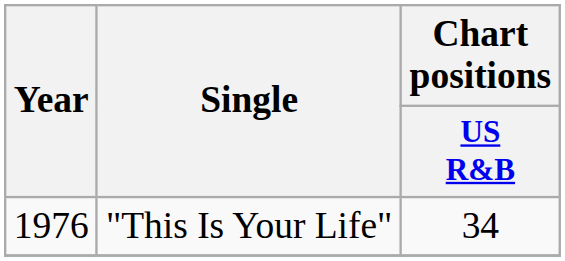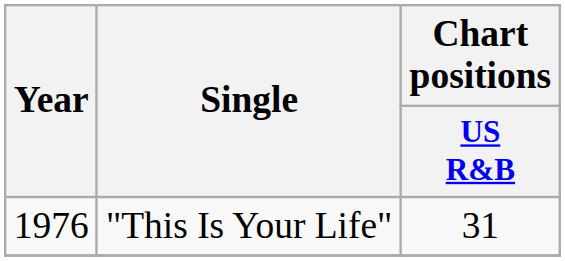 <table class="wikitable" style="text-align:center;">
 <tr>
 <th rowspan="2">Year</th>
 <th rowspan="2">Single</th>
 <th colspan="1">Chart positions</th>
 </tr>
 <tr style="font-size:smaller;">
 <th width="40"><a href='#'>US<br>R&B</a></th>
 </tr>
 <tr>
 <td rowspan="1">1976</td>
 <td align="left">"This Is Your Life"</td>
-<td>34</td>
+<td>31</td>
 </tr>
 <tr>
 </tr>
 </table>
